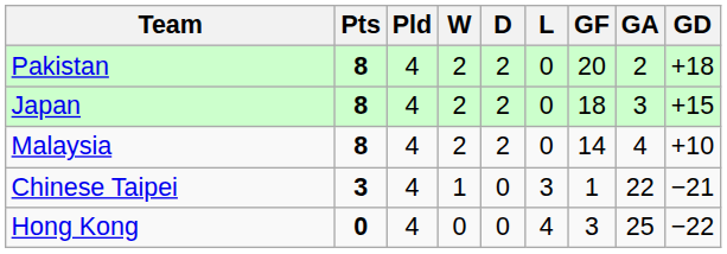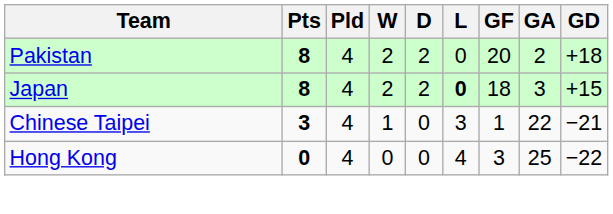 <table class="wikitable" style="text-align:center">
 <tr>
 <th width=200>Team</th>
 <th width=20>Pts</th>
 <th width=20>Pld</th>
 <th width=20>W</th>
 <th width=20>D</th>
 <th width=20>L</th>
 <th width=20>GF<br></th>
 <th width=20>GA</th>
 <th width=20>GD</th>
 </tr>
 <tr style=background:#ccffcc>
 <td style="text-align:left;"> <a href='#'>Pakistan</a></td>
 <td><strong>8</strong></td>
 <td>4</td>
 <td>2</td>
 <td>2</td>
 <td>0</td>
 <td>20</td>
 <td>2</td>
 <td>+18</td>
 </tr>
 <tr style=background:#ccffcc>
 <td style="text-align:left;"> <a href='#'>Japan</a></td>
 <td><strong>8</strong></td>
 <td>4</td>
 <td>2</td>
 <td>2</td>
-<td>0</td>
+<td><strong>0</strong></td>
 <td>18</td>
 <td>3</td>
 <td>+15</td>
-</tr>
-<tr>
-<td style="text-align:left;"> <a href='#'>Malaysia</a></td>
-<td><strong>8</strong></td>
-<td>4</td>
-<td>2</td>
-<td>2</td>
-<td>0</td>
-<td>14</td>
-<td>4</td>
-<td>+10</td>
 </tr>
 <tr>
 <td style="text-align:left;"> <a href='#'>Chinese Taipei</a></td>
 <td><strong>3</strong></td>
 <td>4</td>
 <td>1</td>
 <td>0</td>
 <td>3</td>
 <td>1</td>
 <td>22</td>
 <td>−21</td>
 </tr>
 <tr>
 <td style="text-align:left;"> <a href='#'>Hong Kong</a></td>
 <td><strong>0</strong></td>
 <td>4</td>
 <td>0</td>
 <td>0</td>
 <td>4</td>
 <td>3</td>
 <td>25</td>
 <td>−22</td>
 </tr>
 </table>
